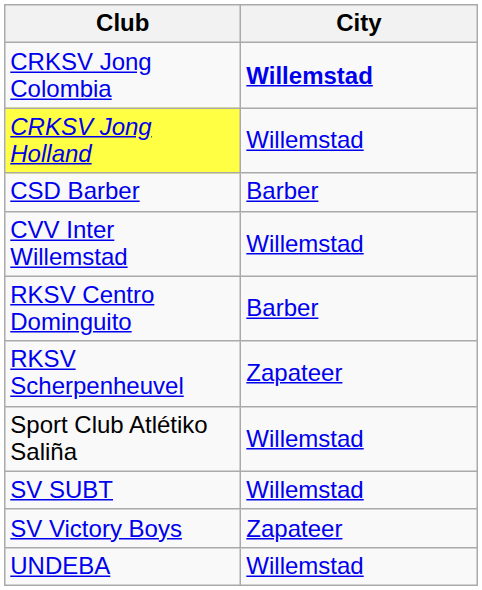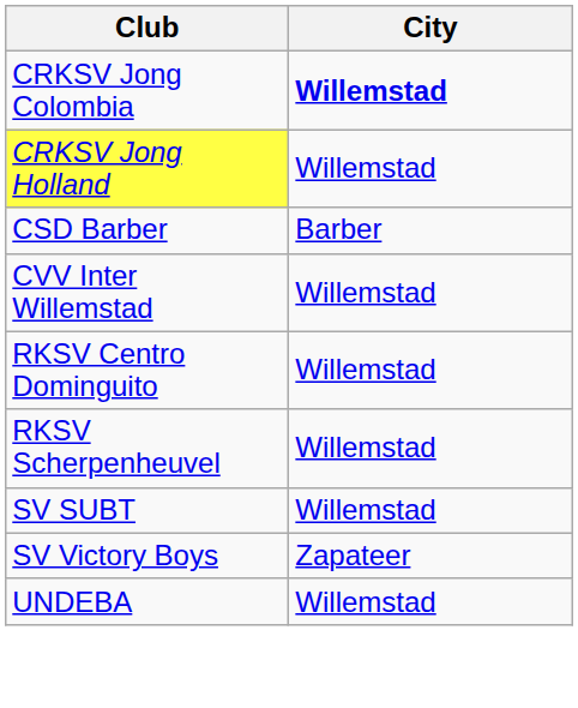 <table class="wikitable">
 <tr>
 <th width="150px">Club</th>
 <th width="150px">City</th>
 </tr>
 <tr>
 <td><a href='#'>CRKSV Jong Colombia</a></td>
 <td><strong><a href='#'>Willemstad</a></strong></td>
 </tr>
 <tr>
 <td style="background:#FFFF44"><em><a href='#'>CRKSV Jong Holland</a></em></td>
 <td><a href='#'>Willemstad</a></td>
 </tr>
 <tr>
 <td><a href='#'>CSD Barber</a></td>
 <td><a href='#'>Barber</a></td>
 </tr>
 <tr>
 <td><a href='#'>CVV Inter Willemstad</a></td>
 <td><a href='#'>Willemstad</a></td>
 </tr>
 <tr>
 <td><a href='#'>RKSV Centro Dominguito</a></td>
-<td><a href='#'>Barber</a></td>
+<td><a href='#'>Willemstad</a></td>
 </tr>
 <tr>
 <td><a href='#'>RKSV Scherpenheuvel</a></td>
-<td><a href='#'>Zapateer</a></td>
-</tr>
-<tr>
-<td>Sport Club Atlétiko Saliña</td>
 <td><a href='#'>Willemstad</a></td>
 </tr>
 <tr>
 <td><a href='#'>SV SUBT</a></td>
 <td><a href='#'>Willemstad</a></td>
 </tr>
 <tr>
 <td><a href='#'>SV Victory Boys</a></td>
 <td><a href='#'>Zapateer</a></td>
 </tr>
 <tr>
 <td><a href='#'>UNDEBA</a></td>
 <td><a href='#'>Willemstad</a></td>
 </tr>
 </table>
